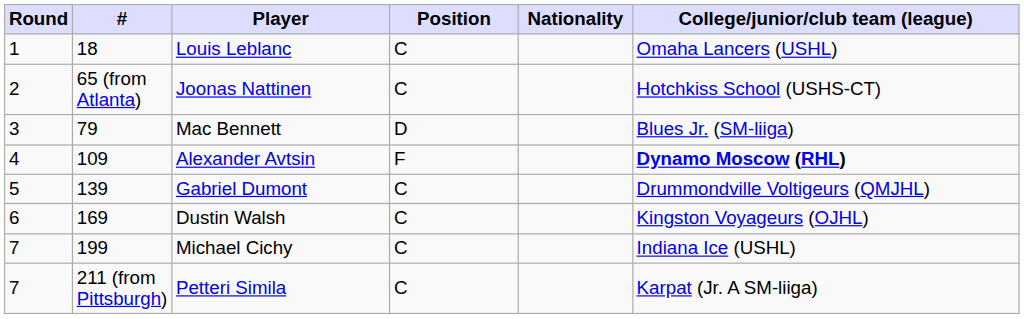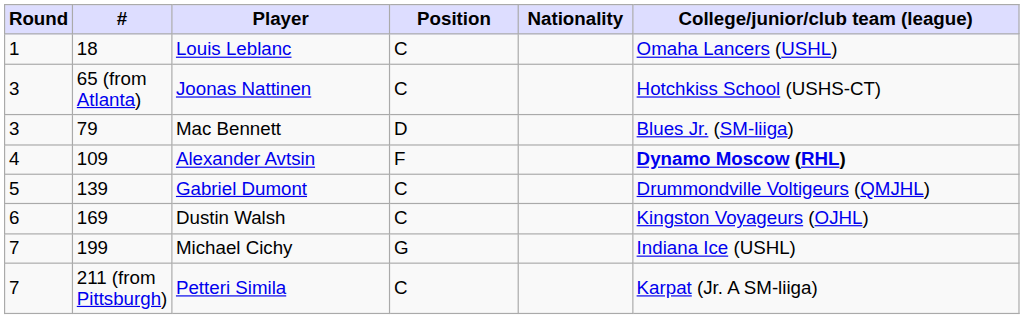 <table class="wikitable">
 <tr>
 <th style="background:#ddf; width:2.75%;">Round</th>
 <th style="background:#ddf; width:2.75%;">#</th>
 <th style="background:#ddf; width:25.0%;">Player</th>
 <th style="background:#ddf; width:14.0%;">Position</th>
 <th style="background:#ddf; width:11.5%;">Nationality</th>
 <th style="background:#ddf; width:100.0%;">College/junior/club team (league)</th>
 </tr>
 <tr>
 <td>1</td>
 <td>18</td>
 <td><a href='#'>Louis Leblanc</a></td>
 <td>C</td>
 <td></td>
 <td><a href='#'>Omaha Lancers</a> (<a href='#'>USHL</a>)</td>
 </tr>
 <tr>
-<td>2</td>
+<td>3</td>
 <td>65 (from <a href='#'>Atlanta</a>)</td>
 <td><a href='#'>Joonas Nattinen</a></td>
 <td>C</td>
 <td></td>
 <td><a href='#'>Hotchkiss School</a> (USHS-CT)</td>
 </tr>
 <tr>
 <td>3</td>
 <td>79</td>
 <td>Mac Bennett</td>
 <td>D</td>
 <td></td>
 <td><a href='#'>Blues Jr.</a> (<a href='#'>SM-liiga</a>)</td>
 </tr>
 <tr>
 <td>4</td>
 <td>109</td>
 <td><a href='#'>Alexander Avtsin</a></td>
 <td>F</td>
 <td></td>
 <td><strong><a href='#'>Dynamo Moscow</a> (<a href='#'>RHL</a>)</strong></td>
 </tr>
 <tr>
 <td>5</td>
 <td>139</td>
 <td><a href='#'>Gabriel Dumont</a></td>
 <td>C</td>
 <td></td>
 <td><a href='#'>Drummondville Voltigeurs</a> (<a href='#'>QMJHL</a>)</td>
 </tr>
 <tr>
 <td>6</td>
 <td>169</td>
 <td>Dustin Walsh</td>
 <td>C</td>
 <td></td>
 <td><a href='#'>Kingston Voyageurs</a> (<a href='#'>OJHL</a>)</td>
 </tr>
 <tr>
 <td>7</td>
 <td>199</td>
 <td>Michael Cichy</td>
-<td>C</td>
+<td>G</td>
 <td></td>
 <td><a href='#'>Indiana Ice</a> (USHL)</td>
 </tr>
 <tr>
 <td>7</td>
 <td>211 (from <a href='#'>Pittsburgh</a>)</td>
 <td><a href='#'>Petteri Simila</a></td>
 <td>C</td>
 <td></td>
 <td><a href='#'>Karpat</a> (Jr. A SM-liiga)</td>
 </tr>
 </table>
